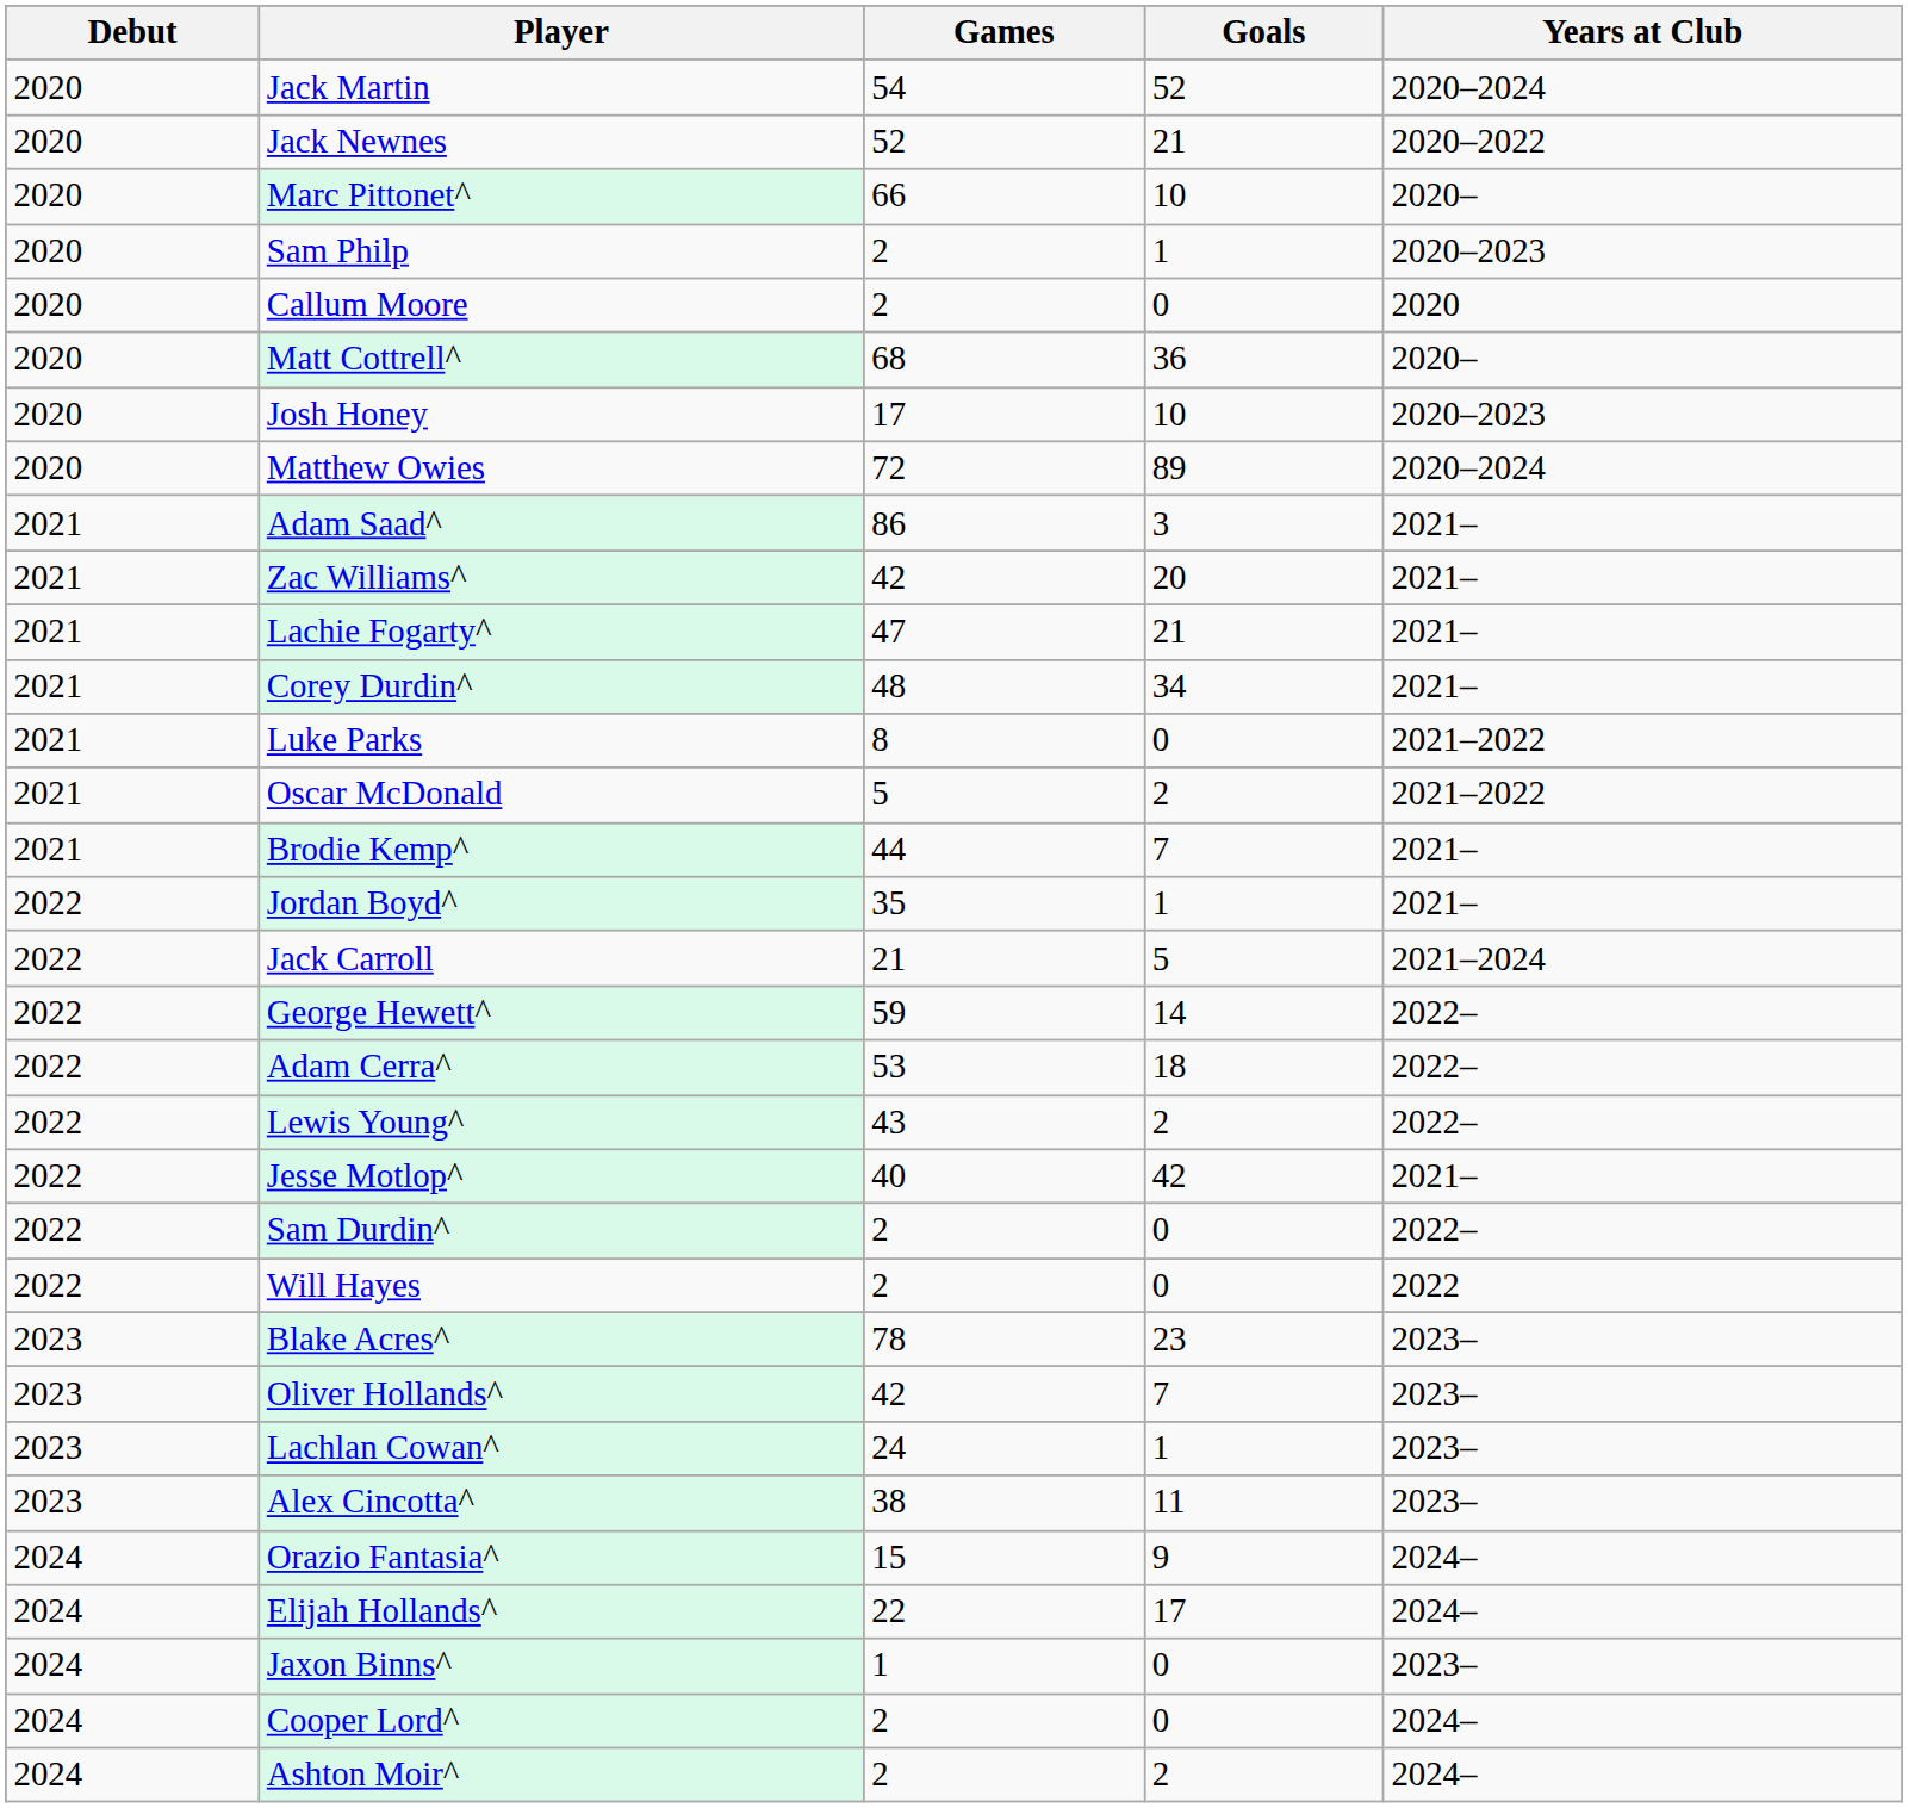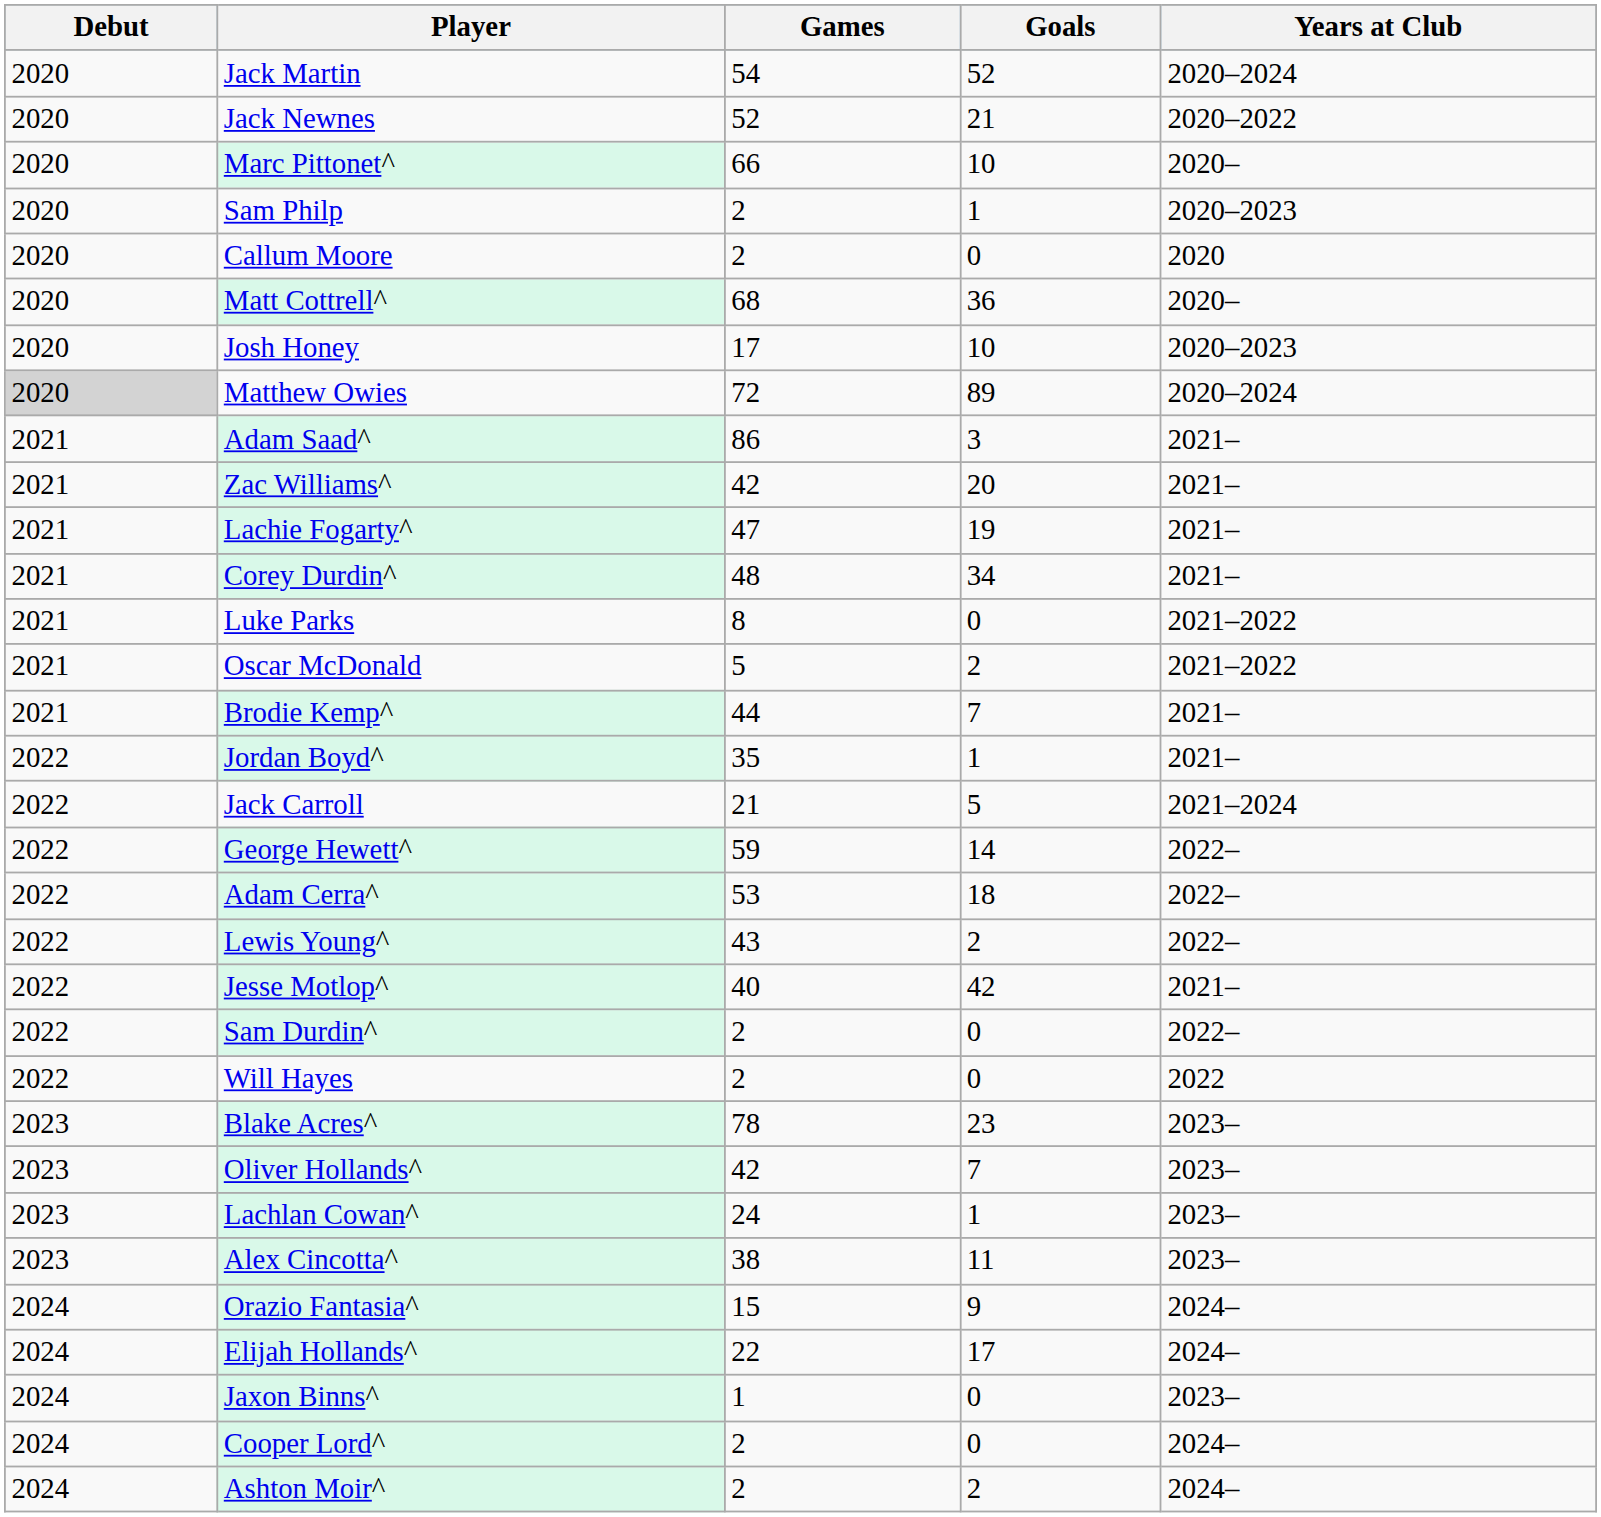 <table class="wikitable" style="width:70%;">
 <tr style="background:#87cefa;">
 <th>Debut</th>
 <th>Player</th>
 <th>Games</th>
 <th>Goals</th>
 <th>Years at Club</th>
 </tr>
 <tr>
 <td>2020</td>
 <td><a href='#'>Jack Martin</a></td>
 <td>54</td>
 <td>52</td>
 <td>2020–2024</td>
 </tr>
 <tr>
 <td>2020</td>
 <td><a href='#'>Jack Newnes</a></td>
 <td>52</td>
 <td>21</td>
 <td>2020–2022</td>
 </tr>
 <tr>
 <td>2020</td>
 <td style="background:#d9f9e9"><a href='#'>Marc Pittonet</a>^</td>
 <td>66</td>
 <td>10</td>
 <td>2020–</td>
 </tr>
 <tr>
 <td>2020</td>
 <td><a href='#'>Sam Philp</a></td>
 <td>2</td>
 <td>1</td>
 <td>2020–2023</td>
 </tr>
 <tr>
 <td>2020</td>
 <td><a href='#'>Callum Moore</a></td>
 <td>2</td>
 <td>0</td>
 <td>2020</td>
 </tr>
 <tr>
 <td>2020</td>
 <td style="background:#d9f9e9"><a href='#'>Matt Cottrell</a>^</td>
 <td>68</td>
 <td>36</td>
 <td>2020–</td>
 </tr>
 <tr>
 <td>2020</td>
 <td><a href='#'>Josh Honey</a></td>
 <td>17</td>
 <td>10</td>
 <td>2020–2023</td>
 </tr>
 <tr>
-<td>2020</td>
+<td style="background: lightgrey;">2020</td>
 <td><a href='#'>Matthew Owies</a></td>
 <td>72</td>
 <td>89</td>
 <td>2020–2024</td>
 </tr>
 <tr>
 <td>2021</td>
 <td style="background:#d9f9e9"><a href='#'>Adam Saad</a>^</td>
 <td>86</td>
 <td>3</td>
 <td>2021–</td>
 </tr>
 <tr>
 <td>2021</td>
 <td style="background:#d9f9e9"><a href='#'>Zac Williams</a>^</td>
 <td>42</td>
 <td>20</td>
 <td>2021–</td>
 </tr>
 <tr>
 <td>2021</td>
 <td style="background:#d9f9e9"><a href='#'>Lachie Fogarty</a>^</td>
 <td>47</td>
-<td>21</td>
+<td>19</td>
 <td>2021–</td>
 </tr>
 <tr>
 <td>2021</td>
 <td style="background:#d9f9e9"><a href='#'>Corey Durdin</a>^</td>
 <td>48</td>
 <td>34</td>
 <td>2021–</td>
 </tr>
 <tr>
 <td>2021</td>
 <td><a href='#'>Luke Parks</a></td>
 <td>8</td>
 <td>0</td>
 <td>2021–2022</td>
 </tr>
 <tr>
 <td>2021</td>
 <td><a href='#'>Oscar McDonald</a></td>
 <td>5</td>
 <td>2</td>
 <td>2021–2022</td>
 </tr>
 <tr>
 <td>2021</td>
 <td style="background:#d9f9e9"><a href='#'>Brodie Kemp</a>^</td>
 <td>44</td>
 <td>7</td>
 <td>2021–</td>
 </tr>
 <tr>
 <td>2022</td>
 <td style="background:#d9f9e9"><a href='#'>Jordan Boyd</a>^</td>
 <td>35</td>
 <td>1</td>
 <td>2021–</td>
 </tr>
 <tr>
 <td>2022</td>
 <td><a href='#'>Jack Carroll</a></td>
 <td>21</td>
 <td>5</td>
 <td>2021–2024</td>
 </tr>
 <tr>
 <td>2022</td>
 <td style="background:#d9f9e9"><a href='#'>George Hewett</a>^</td>
 <td>59</td>
 <td>14</td>
 <td>2022–</td>
 </tr>
 <tr>
 <td>2022</td>
 <td style="background:#d9f9e9"><a href='#'>Adam Cerra</a>^</td>
 <td>53</td>
 <td>18</td>
 <td>2022–</td>
 </tr>
 <tr>
 <td>2022</td>
 <td style="background:#d9f9e9"><a href='#'>Lewis Young</a>^</td>
 <td>43</td>
 <td>2</td>
 <td>2022–</td>
 </tr>
 <tr>
 <td>2022</td>
 <td style="background:#d9f9e9"><a href='#'>Jesse Motlop</a>^</td>
 <td>40</td>
 <td>42</td>
 <td>2021–</td>
 </tr>
 <tr>
 <td>2022</td>
 <td style="background:#d9f9e9"><a href='#'>Sam Durdin</a>^</td>
 <td>2</td>
 <td>0</td>
 <td>2022–</td>
 </tr>
 <tr>
 <td>2022</td>
 <td><a href='#'>Will Hayes</a></td>
 <td>2</td>
 <td>0</td>
 <td>2022</td>
 </tr>
 <tr>
 <td>2023</td>
 <td style="background:#d9f9e9"><a href='#'>Blake Acres</a>^</td>
 <td>78</td>
 <td>23</td>
 <td>2023–</td>
 </tr>
 <tr>
 <td>2023</td>
 <td style="background:#d9f9e9"><a href='#'>Oliver Hollands</a>^</td>
 <td>42</td>
 <td>7</td>
 <td>2023–</td>
 </tr>
 <tr>
 <td>2023</td>
 <td style="background:#d9f9e9"><a href='#'>Lachlan Cowan</a>^</td>
 <td>24</td>
 <td>1</td>
 <td>2023–</td>
 </tr>
 <tr>
 <td>2023</td>
 <td style="background:#d9f9e9"><a href='#'>Alex Cincotta</a>^</td>
 <td>38</td>
 <td>11</td>
 <td>2023–</td>
 </tr>
 <tr>
 <td>2024</td>
 <td style="background:#d9f9e9"><a href='#'>Orazio Fantasia</a>^</td>
 <td>15</td>
 <td>9</td>
 <td>2024–</td>
 </tr>
 <tr>
 <td>2024</td>
 <td style="background:#d9f9e9"><a href='#'>Elijah Hollands</a>^</td>
 <td>22</td>
 <td>17</td>
 <td>2024–</td>
 </tr>
 <tr>
 <td>2024</td>
 <td style="background:#d9f9e9"><a href='#'>Jaxon Binns</a>^</td>
 <td>1</td>
 <td>0</td>
 <td>2023–</td>
 </tr>
 <tr>
 <td>2024</td>
 <td style="background:#d9f9e9"><a href='#'>Cooper Lord</a>^</td>
 <td>2</td>
 <td>0</td>
 <td>2024–</td>
 </tr>
 <tr>
 <td>2024</td>
 <td style="background:#d9f9e9"><a href='#'>Ashton Moir</a>^</td>
 <td>2</td>
 <td>2</td>
 <td>2024–</td>
 </tr>
 </table>
